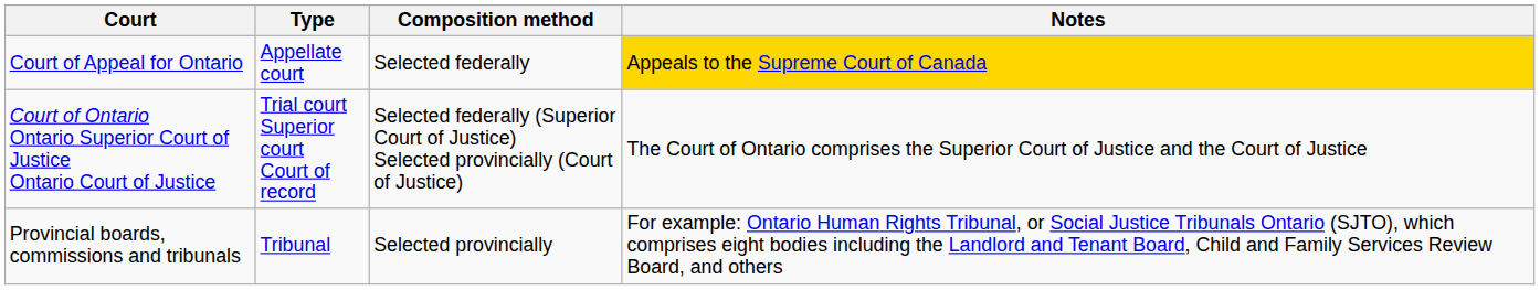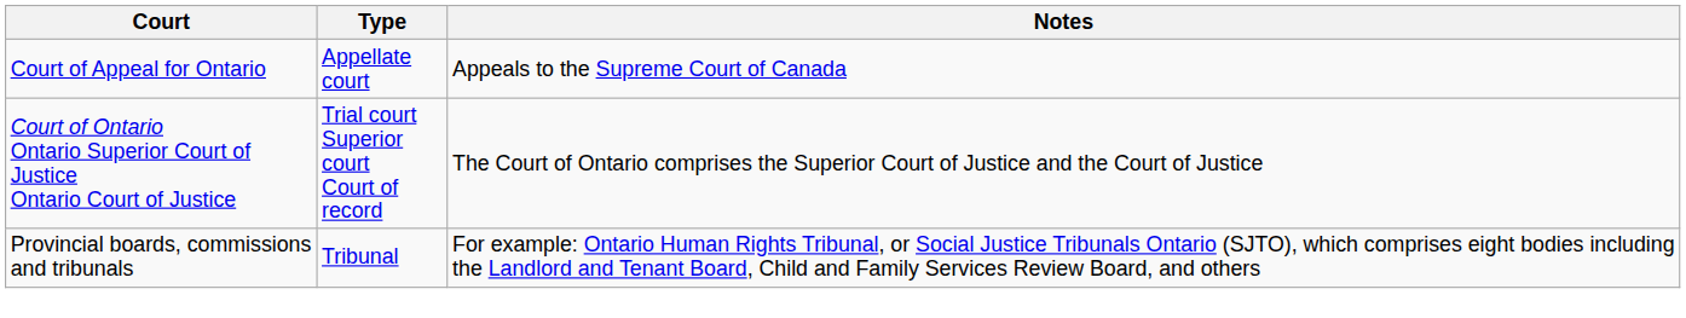 <table class="wikitable">
 <tr>
 <th>Court</th>
 <th>Type</th>
-<th>Composition method</th>
 <th>Notes</th>
 </tr>
 <tr>
 <td><a href='#'>Court of Appeal for Ontario</a></td>
 <td><a href='#'>Appellate court</a></td>
-<td>Selected federally</td>
-<td style="background: gold;">Appeals to the <a href='#'>Supreme Court of Canada</a></td>
+<td>Appeals to the <a href='#'>Supreme Court of Canada</a></td>
 </tr>
 <tr>
 <td><em><a href='#'>Court of Ontario</a></em><br><a href='#'>Ontario Superior Court of Justice</a><br><a href='#'>Ontario Court of Justice</a></td>
 <td><a href='#'>Trial court</a><br><a href='#'>Superior court</a><br><a href='#'>Court of record</a></td>
-<td>Selected federally (Superior Court of Justice)<br>Selected provincially (Court of Justice)</td>
 <td>The Court of Ontario comprises the Superior Court of Justice and the Court of Justice</td>
 </tr>
 <tr>
 <td>Provincial boards, commissions and tribunals</td>
 <td><a href='#'>Tribunal</a></td>
-<td>Selected provincially</td>
 <td>For example: <a href='#'>Ontario Human Rights Tribunal</a>, or <a href='#'>Social Justice Tribunals Ontario</a> (SJTO), which comprises eight bodies including the <a href='#'>Landlord and Tenant Board</a>, Child and Family Services Review Board, and others</td>
 </tr>
 </table>
